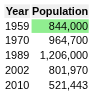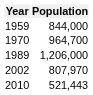 <table>
 <tr>
 <th style="background:#efefef;">Year</th>
 <th style="background:#efefef;">Population</th>
 </tr>
 <tr>
 <td>1959</td>
-<td align="right" style="background: lightgreen;">844,000</td>
+<td align="right">844,000</td>
 </tr>
 <tr>
 <td>1970</td>
 <td align="right">964,700</td>
 </tr>
 <tr>
 <td>1989</td>
 <td align="right">1,206,000</td>
 </tr>
 <tr>
 <td>2002</td>
-<td align="right">801,970</td>
+<td align="right">807,970</td>
 </tr>
 <tr>
 <td>2010</td>
 <td align="right">521,443</td>
 </tr>
 <tr>
 </tr>
 </table>
